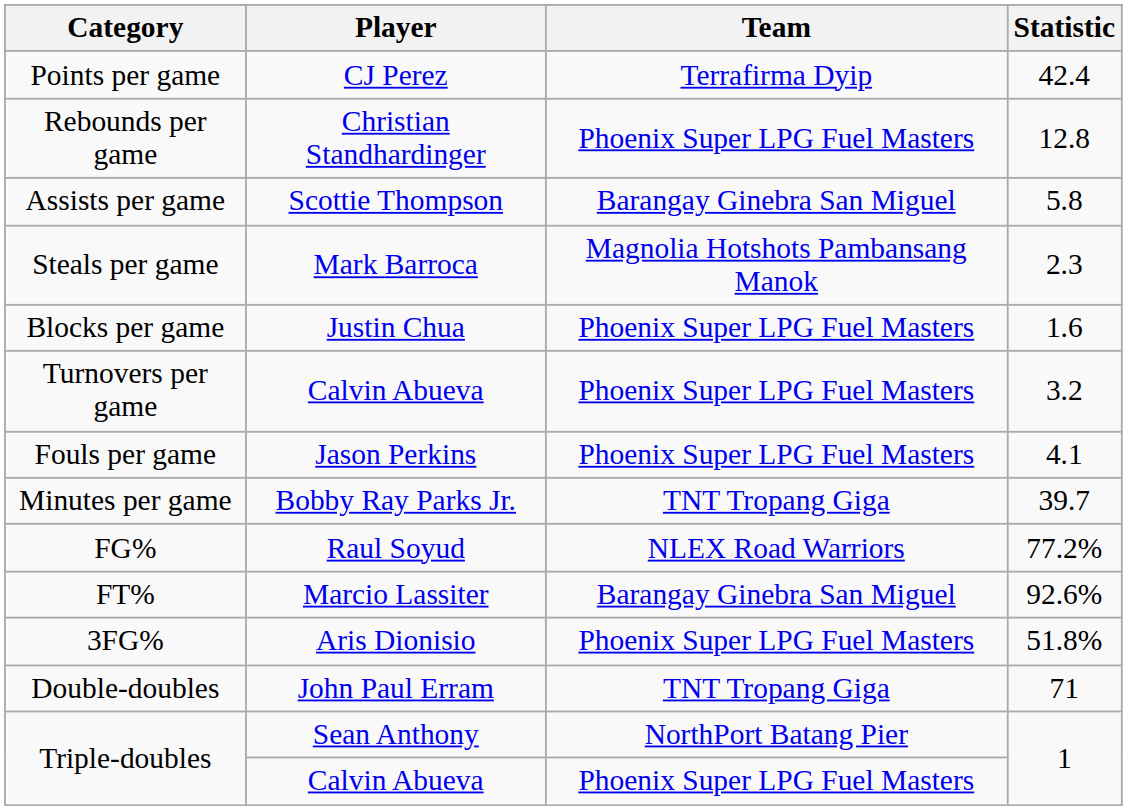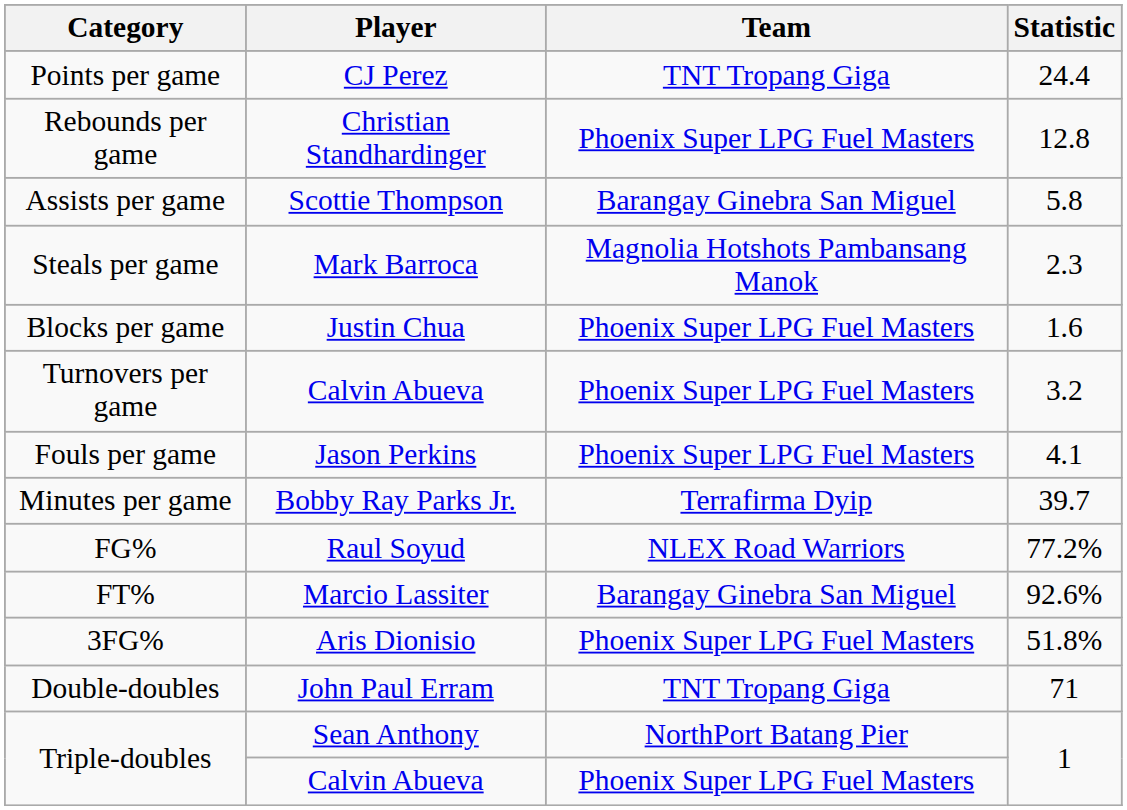 <table class="wikitable" style="text-align:center">
 <tr>
 <th>Category</th>
 <th>Player</th>
 <th>Team</th>
 <th>Statistic</th>
 </tr>
 <tr>
 <td>Points per game</td>
 <td><a href='#'>CJ Perez</a></td>
-<td><a href='#'>Terrafirma Dyip</a></td>
-<td>42.4</td>
+<td><a href='#'>TNT Tropang Giga</a></td>
+<td>24.4</td>
 </tr>
 <tr>
 <td>Rebounds per game</td>
 <td><a href='#'>Christian Standhardinger</a></td>
 <td><a href='#'>Phoenix Super LPG Fuel Masters</a></td>
 <td>12.8</td>
 </tr>
 <tr>
 <td>Assists per game</td>
 <td><a href='#'>Scottie Thompson</a></td>
 <td><a href='#'>Barangay Ginebra San Miguel</a></td>
 <td>5.8</td>
 </tr>
 <tr>
 <td>Steals per game</td>
 <td><a href='#'>Mark Barroca</a></td>
 <td><a href='#'>Magnolia Hotshots Pambansang Manok</a></td>
 <td>2.3</td>
 </tr>
 <tr>
 <td>Blocks per game</td>
 <td><a href='#'>Justin Chua</a></td>
 <td><a href='#'>Phoenix Super LPG Fuel Masters</a></td>
 <td>1.6</td>
 </tr>
 <tr>
 <td>Turnovers per game</td>
 <td><a href='#'>Calvin Abueva</a></td>
 <td><a href='#'>Phoenix Super LPG Fuel Masters</a></td>
 <td>3.2</td>
 </tr>
 <tr>
 <td>Fouls per game</td>
 <td><a href='#'>Jason Perkins</a></td>
 <td><a href='#'>Phoenix Super LPG Fuel Masters</a></td>
 <td>4.1</td>
 </tr>
 <tr>
 <td>Minutes per game</td>
 <td><a href='#'>Bobby Ray Parks Jr.</a></td>
-<td><a href='#'>TNT Tropang Giga</a></td>
+<td><a href='#'>Terrafirma Dyip</a></td>
 <td>39.7</td>
 </tr>
 <tr>
 <td>FG%</td>
 <td><a href='#'>Raul Soyud</a></td>
 <td><a href='#'>NLEX Road Warriors</a></td>
 <td>77.2%</td>
 </tr>
 <tr>
 <td>FT%</td>
 <td><a href='#'>Marcio Lassiter</a></td>
 <td><a href='#'>Barangay Ginebra San Miguel</a></td>
 <td>92.6%</td>
 </tr>
 <tr>
 <td>3FG%</td>
 <td><a href='#'>Aris Dionisio</a></td>
 <td><a href='#'>Phoenix Super LPG Fuel Masters</a></td>
 <td>51.8%</td>
 </tr>
 <tr>
 <td>Double-doubles</td>
 <td><a href='#'>John Paul Erram</a></td>
 <td><a href='#'>TNT Tropang Giga</a></td>
 <td>71</td>
 </tr>
 <tr>
 <td rowspan=2>Triple-doubles</td>
 <td><a href='#'>Sean Anthony</a></td>
 <td><a href='#'>NorthPort Batang Pier</a></td>
 <td rowspan=2>1</td>
 </tr>
 <tr>
 <td><a href='#'>Calvin Abueva</a></td>
 <td><a href='#'>Phoenix Super LPG Fuel Masters</a></td>
 </tr>
 </table>
